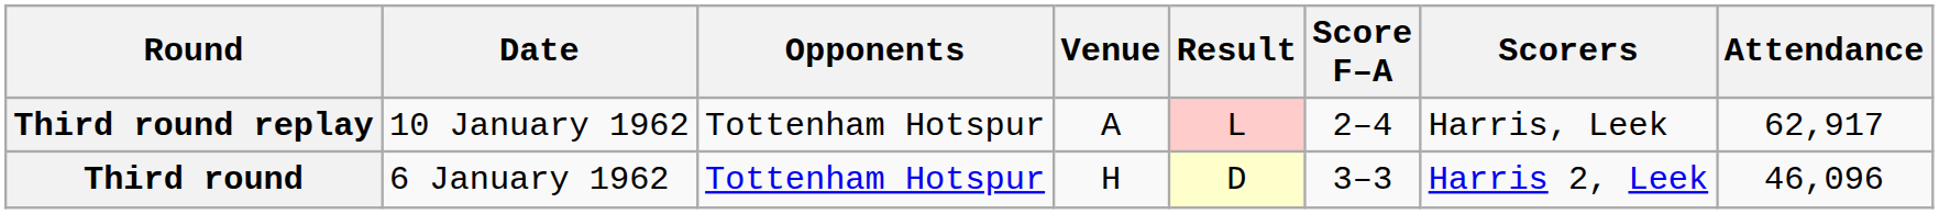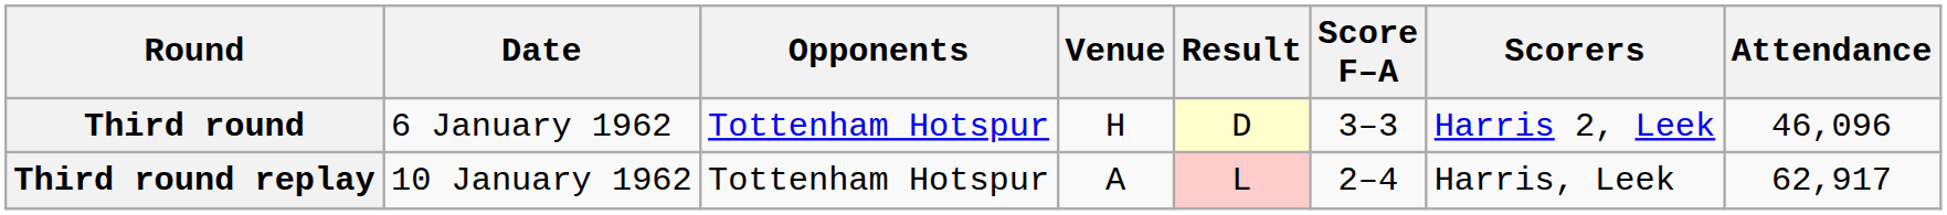 <table class="wikitable plainrowheaders" style="text-align:center">
 <tr>
 <th scope="col">Round</th>
 <th scope="col">Date</th>
 <th scope="col">Opponents</th>
 <th scope="col">Venue</th>
 <th scope="col">Result</th>
 <th scope="col">Score<br>F–A</th>
 <th scope="col">Scorers</th>
 <th scope="col">Attendance</th>
 </tr>
 <tr>
+<th scope="row">Third round</th>
+<td align="left">6 January 1962</td>
+<td align="left"><a href='#'>Tottenham Hotspur</a></td>
+<td>H</td>
+<td style=background:#ffc>D</td>
+<td>3–3</td>
+<td align="left"><a href='#'>Harris</a> 2, <a href='#'>Leek</a></td>
+<td>46,096</td>
+</tr>
+<tr>
 <th scope="row">Third round replay</th>
 <td align="left">10 January 1962</td>
 <td align="left">Tottenham Hotspur</td>
 <td>A</td>
 <td style=background:#fcc>L</td>
 <td>2–4</td>
 <td align="left">Harris, Leek</td>
 <td>62,917</td>
 </tr>
-<tr>
-<th scope="row">Third round</th>
-<td align="left">6 January 1962</td>
-<td align="left"><a href='#'>Tottenham Hotspur</a></td>
-<td>H</td>
-<td style=background:#ffc>D</td>
-<td>3–3</td>
-<td align="left"><a href='#'>Harris</a> 2, <a href='#'>Leek</a></td>
-<td>46,096</td>
-</tr>
 </table>
